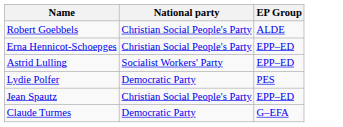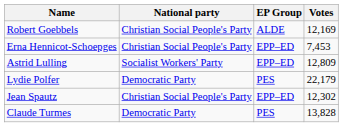 <table class="sortable wikitable">
 <tr>
 <th>Name</th>
 <th>National party</th>
 <th>EP Group</th>
+<th>Votes</th>
 </tr>
 <tr>
 <td><a href='#'>Robert Goebbels</a></td>
 <td> <a href='#'>Christian Social People's Party</a></td>
 <td> <a href='#'>ALDE</a></td>
+<td>12,169</td>
 </tr>
 <tr>
 <td><a href='#'>Erna Hennicot-Schoepges</a></td>
 <td> <a href='#'>Christian Social People's Party</a></td>
 <td> <a href='#'>EPP–ED</a></td>
+<td>7,453</td>
 </tr>
 <tr>
 <td><a href='#'>Astrid Lulling</a></td>
 <td> <a href='#'>Socialist Workers' Party</a></td>
 <td> <a href='#'>EPP–ED</a></td>
+<td>12,809</td>
 </tr>
 <tr>
 <td><a href='#'>Lydie Polfer</a></td>
 <td> <a href='#'>Democratic Party</a></td>
 <td> <a href='#'>PES</a></td>
+<td>22,179</td>
 </tr>
 <tr>
 <td><a href='#'>Jean Spautz</a></td>
 <td> <a href='#'>Christian Social People's Party</a></td>
 <td> <a href='#'>EPP–ED</a></td>
+<td>12,302</td>
 </tr>
 <tr>
 <td><a href='#'>Claude Turmes</a></td>
 <td> <a href='#'>Democratic Party</a></td>
-<td> <a href='#'>G–EFA</a></td>
+<td> <a href='#'>PES</a></td>
+<td>13,828</td>
 </tr>
 </table>
